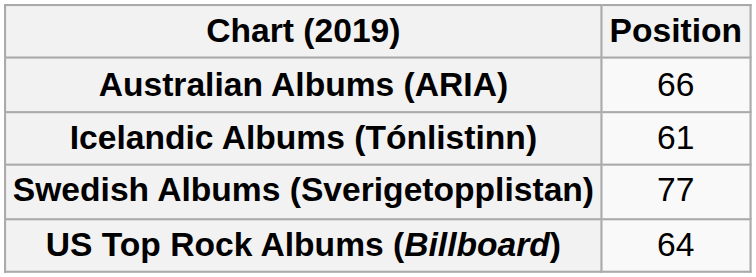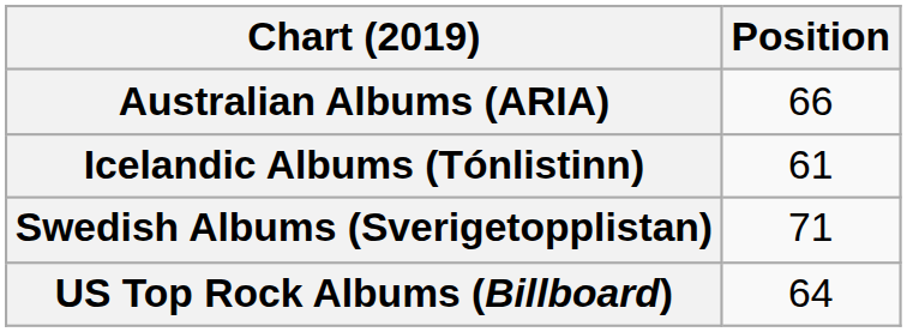 <table class="wikitable sortable plainrowheaders" style="text-align:center">
 <tr>
 <th scope="col">Chart (2019)</th>
 <th scope="col">Position</th>
 </tr>
 <tr>
 <th scope="row">Australian Albums (ARIA)</th>
 <td>66</td>
 </tr>
 <tr>
 <th scope="row">Icelandic Albums (Tónlistinn)</th>
 <td>61</td>
 </tr>
 <tr>
 <th scope="row">Swedish Albums (Sverigetopplistan)</th>
-<td>77</td>
+<td>71</td>
 </tr>
 <tr>
 <th scope="row">US Top Rock Albums (<em>Billboard</em>)</th>
 <td>64</td>
 </tr>
 </table>
